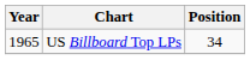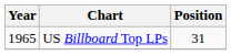 <table class="wikitable" style="text-align:center">
 <tr>
 <th>Year</th>
 <th>Chart</th>
 <th>Position</th>
 </tr>
 <tr>
 <td>1965</td>
 <td align="left">US <a href='#'><em>Billboard</em> Top LPs</a></td>
-<td>34</td>
+<td>31</td>
 </tr>
 <tr>
 </tr>
 </table>
